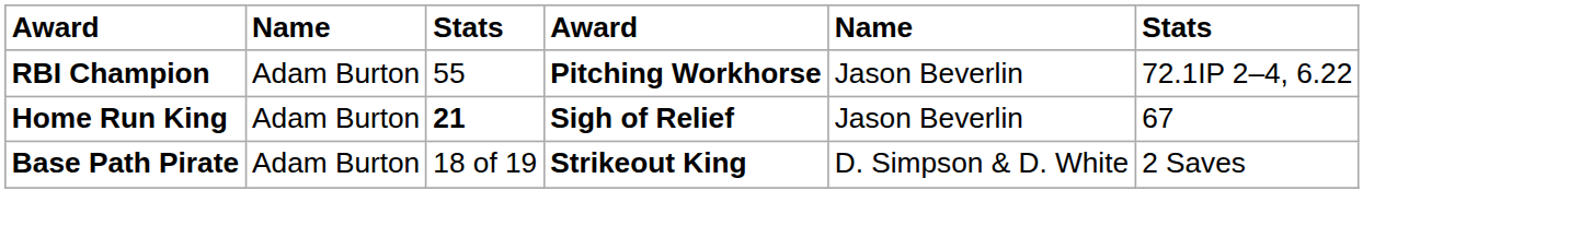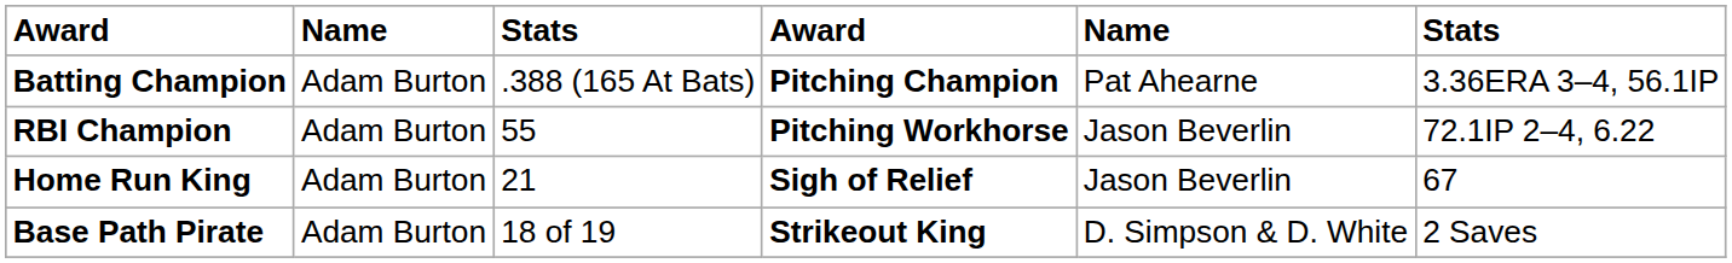 <table class="wikitable">
 <tr bgcolor="#FFFFFF">
 <td><strong>Award</strong></td>
 <td><strong>Name</strong></td>
 <td><strong>Stats</strong></td>
 <td><strong>Award</strong></td>
 <td><strong>Name</strong></td>
 <td><strong>Stats</strong></td>
+</tr>
+<tr bgcolor="#FFFFFF">
+<td><strong>Batting Champion</strong></td>
+<td>Adam Burton</td>
+<td>.388 (165 At Bats)</td>
+<td><strong>Pitching Champion</strong></td>
+<td>Pat Ahearne</td>
+<td>3.36ERA 3–4, 56.1IP</td>
 </tr>
 <tr bgcolor="#FFFFFF">
 <td><strong>RBI Champion</strong></td>
 <td>Adam Burton</td>
 <td>55</td>
 <td><strong>Pitching Workhorse</strong></td>
 <td>Jason Beverlin</td>
 <td>72.1IP 2–4, 6.22</td>
 </tr>
 <tr bgcolor="#FFFFFF">
 <td><strong>Home Run King</strong></td>
 <td>Adam Burton</td>
-<td><strong>21</strong></td>
+<td>21</td>
 <td><strong>Sigh of Relief</strong></td>
 <td>Jason Beverlin</td>
 <td>67</td>
 </tr>
 <tr bgcolor="#FFFFFF">
 <td><strong>Base Path Pirate</strong></td>
 <td>Adam Burton</td>
 <td>18 of 19</td>
 <td><strong>Strikeout King</strong></td>
 <td>D.  Simpson & D. White</td>
 <td>2 Saves</td>
 </tr>
 </table>
